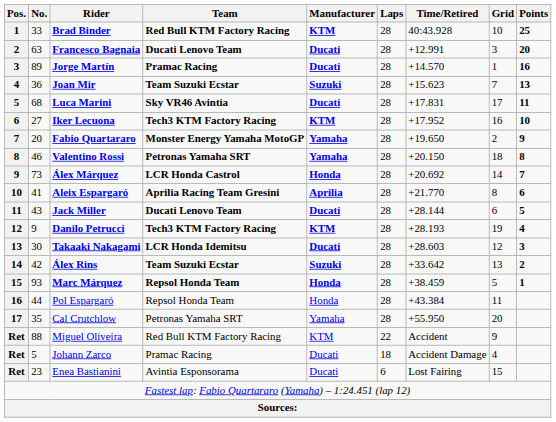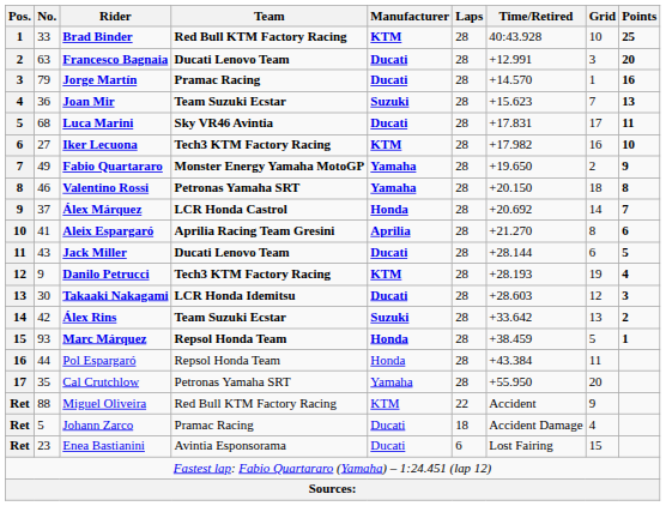 <table class="wikitable" style="font-size: 85%;">
 <tr>
 <th>Pos.</th>
 <th>No.</th>
 <th>Rider</th>
 <th>Team</th>
 <th>Manufacturer</th>
 <th>Laps</th>
 <th>Time/Retired</th>
 <th>Grid</th>
 <th>Points</th>
 </tr>
 <tr>
 <th>1</th>
 <td>33</td>
 <td> <strong><a href='#'>Brad Binder</a></strong></td>
 <td><strong>Red Bull KTM Factory Racing</strong></td>
 <td><strong><a href='#'>KTM</a></strong></td>
 <td>28</td>
 <td>40:43.928</td>
 <td>10</td>
 <td><strong>25</strong></td>
 </tr>
 <tr>
 <th>2</th>
 <td>63</td>
 <td> <strong><a href='#'>Francesco Bagnaia</a></strong></td>
 <td><strong>Ducati Lenovo Team</strong></td>
 <td><strong><a href='#'>Ducati</a></strong></td>
 <td>28</td>
 <td>+12.991</td>
 <td>3</td>
 <td><strong>20</strong></td>
 </tr>
 <tr>
 <th>3</th>
-<td>89</td>
+<td>79</td>
 <td> <strong><a href='#'>Jorge Martín</a></strong></td>
 <td><strong>Pramac Racing</strong></td>
 <td><strong><a href='#'>Ducati</a></strong></td>
 <td>28</td>
 <td>+14.570</td>
 <td>1</td>
 <td><strong>16</strong></td>
 </tr>
 <tr>
 <th>4</th>
 <td>36</td>
 <td> <strong><a href='#'>Joan Mir</a></strong></td>
 <td><strong>Team Suzuki Ecstar</strong></td>
 <td><strong><a href='#'>Suzuki</a></strong></td>
 <td>28</td>
 <td>+15.623</td>
 <td>7</td>
 <td><strong>13</strong></td>
 </tr>
 <tr>
 <th>5</th>
 <td>68</td>
 <td> <strong><a href='#'>Luca Marini</a></strong></td>
 <td><strong>Sky VR46 Avintia</strong></td>
 <td><strong><a href='#'>Ducati</a></strong></td>
 <td>28</td>
 <td>+17.831</td>
 <td>17</td>
 <td><strong>11</strong></td>
 </tr>
 <tr>
 <th>6</th>
 <td>27</td>
 <td> <strong><a href='#'>Iker Lecuona</a></strong></td>
 <td><strong>Tech3 KTM Factory Racing</strong></td>
 <td><strong><a href='#'>KTM</a></strong></td>
 <td>28</td>
-<td>+17.952</td>
+<td>+17.982</td>
 <td>16</td>
 <td><strong>10</strong></td>
 </tr>
 <tr>
 <th>7</th>
-<td>20</td>
+<td>49</td>
 <td> <strong><a href='#'>Fabio Quartararo</a></strong></td>
 <td><strong>Monster Energy Yamaha MotoGP</strong></td>
 <td><strong><a href='#'>Yamaha</a></strong></td>
 <td>28</td>
 <td>+19.650</td>
 <td>2</td>
 <td><strong>9</strong></td>
 </tr>
 <tr>
 <th>8</th>
 <td>46</td>
 <td> <strong><a href='#'>Valentino Rossi</a></strong></td>
 <td><strong>Petronas Yamaha SRT</strong></td>
 <td><strong><a href='#'>Yamaha</a></strong></td>
 <td>28</td>
 <td>+20.150</td>
 <td>18</td>
 <td><strong>8</strong></td>
 </tr>
 <tr>
 <th>9</th>
-<td>73</td>
+<td>37</td>
 <td> <strong><a href='#'>Álex Márquez</a></strong></td>
 <td><strong>LCR Honda Castrol</strong></td>
 <td><strong><a href='#'>Honda</a></strong></td>
 <td>28</td>
 <td>+20.692</td>
 <td>14</td>
 <td><strong>7</strong></td>
 </tr>
 <tr>
 <th>10</th>
 <td>41</td>
 <td> <strong><a href='#'>Aleix Espargaró</a></strong></td>
 <td><strong>Aprilia Racing Team Gresini</strong></td>
 <td><strong><a href='#'>Aprilia</a></strong></td>
 <td>28</td>
-<td>+21.770</td>
+<td>+21.270</td>
 <td>8</td>
 <td><strong>6</strong></td>
 </tr>
 <tr>
 <th>11</th>
 <td>43</td>
 <td> <strong><a href='#'>Jack Miller</a></strong></td>
 <td><strong>Ducati Lenovo Team</strong></td>
 <td><strong><a href='#'>Ducati</a></strong></td>
 <td>28</td>
 <td>+28.144</td>
 <td>6</td>
 <td><strong>5</strong></td>
 </tr>
 <tr>
 <th>12</th>
 <td>9</td>
 <td> <strong><a href='#'>Danilo Petrucci</a></strong></td>
 <td><strong>Tech3 KTM Factory Racing</strong></td>
 <td><strong><a href='#'>KTM</a></strong></td>
 <td>28</td>
 <td>+28.193</td>
 <td>19</td>
 <td><strong>4</strong></td>
 </tr>
 <tr>
 <th>13</th>
 <td>30</td>
 <td> <strong><a href='#'>Takaaki Nakagami</a></strong></td>
 <td><strong>LCR Honda Idemitsu</strong></td>
 <td><strong><a href='#'>Ducati</a></strong></td>
 <td>28</td>
 <td>+28.603</td>
 <td>12</td>
 <td><strong>3</strong></td>
 </tr>
 <tr>
 <th>14</th>
 <td>42</td>
 <td> <strong><a href='#'>Álex Rins</a></strong></td>
 <td><strong>Team Suzuki Ecstar</strong></td>
 <td><strong><a href='#'>Suzuki</a></strong></td>
 <td>28</td>
 <td>+33.642</td>
 <td>13</td>
 <td><strong>2</strong></td>
 </tr>
 <tr>
 <th>15</th>
 <td>93</td>
 <td> <strong><a href='#'>Marc Márquez</a></strong></td>
 <td><strong>Repsol Honda Team</strong></td>
 <td><strong><a href='#'>Honda</a></strong></td>
 <td>28</td>
 <td>+38.459</td>
 <td>5</td>
 <td><strong>1</strong></td>
 </tr>
 <tr>
 <th>16</th>
 <td>44</td>
 <td> <a href='#'>Pol Espargaró</a></td>
 <td>Repsol Honda Team</td>
 <td><a href='#'>Honda</a></td>
 <td>28</td>
 <td>+43.384</td>
 <td>11</td>
 <td></td>
 </tr>
 <tr>
 <th>17</th>
 <td>35</td>
 <td> <a href='#'>Cal Crutchlow</a></td>
 <td>Petronas Yamaha SRT</td>
 <td><a href='#'>Yamaha</a></td>
 <td>28</td>
 <td>+55.950</td>
 <td>20</td>
 <td></td>
 </tr>
 <tr>
 <th>Ret</th>
 <td>88</td>
 <td> <a href='#'>Miguel Oliveira</a></td>
 <td>Red Bull KTM Factory Racing</td>
 <td><a href='#'>KTM</a></td>
 <td>22</td>
 <td>Accident</td>
 <td>9</td>
 <td></td>
 </tr>
 <tr>
 <th>Ret</th>
 <td>5</td>
 <td> <a href='#'>Johann Zarco</a></td>
 <td>Pramac Racing</td>
 <td><a href='#'>Ducati</a></td>
 <td>18</td>
 <td>Accident Damage</td>
 <td>4</td>
 <td></td>
 </tr>
 <tr>
 <th>Ret</th>
 <td>23</td>
 <td> <a href='#'>Enea Bastianini</a></td>
 <td>Avintia Esponsorama</td>
 <td><a href='#'>Ducati</a></td>
 <td>6</td>
 <td>Lost Fairing</td>
 <td>15</td>
 <td></td>
 </tr>
 <tr class="sortbottom">
 <td colspan="9" style="text-align:center"><em><a href='#'>Fastest lap</a>:  <a href='#'>Fabio Quartararo</a> (<a href='#'>Yamaha</a>) – 1:24.451 (lap 12)</em></td>
 </tr>
 <tr>
 <th colspan=9>Sources:</th>
 </tr>
 </table>
